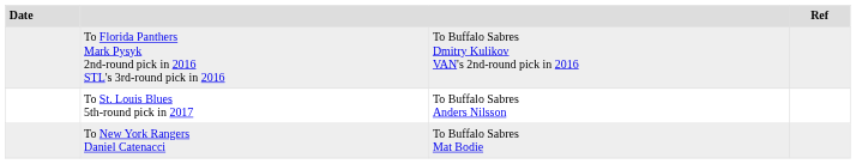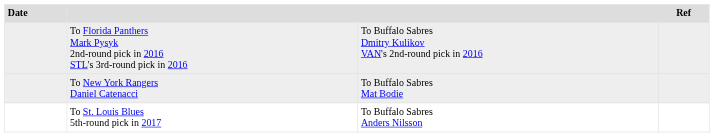 <table border=1 style="border-collapse:collapse" bordercolor="#DFDFDF" cellpadding="5" width=90%>
 <tr style="background:#ddd;">
 <td><strong>Date</strong></td>
 <th colspan="2"></th>
 <th><strong>Ref</strong></th>
 </tr>
 <tr style="background:#eee;">
 <td></td>
 <td valign="top">To <a href='#'>Florida Panthers</a><br><a href='#'>Mark Pysyk</a><br>2nd-round pick in <a href='#'>2016</a><br><a href='#'>STL</a>'s 3rd-round pick in <a href='#'>2016</a></td>
 <td valign="top">To Buffalo Sabres<br><a href='#'>Dmitry Kulikov</a><br><a href='#'>VAN</a>'s 2nd-round pick in <a href='#'>2016</a></td>
 <td></td>
 </tr>
+<tr style="background:#eee;">
+<td></td>
+<td valign="top">To <a href='#'>New York Rangers</a><br><a href='#'>Daniel Catenacci</a></td>
+<td valign="top">To Buffalo Sabres<br><a href='#'>Mat Bodie</a></td>
+<td></td>
+</tr>
 <tr>
 <td></td>
 <td valign="top">To <a href='#'>St. Louis Blues</a><br>5th-round pick in <a href='#'>2017</a></td>
 <td valign="top">To Buffalo Sabres<br><a href='#'>Anders Nilsson</a></td>
 <td></td>
 </tr>
-<tr style="background:#eee;">
-<td></td>
-<td valign="top">To <a href='#'>New York Rangers</a><br><a href='#'>Daniel Catenacci</a></td>
-<td valign="top">To Buffalo Sabres<br><a href='#'>Mat Bodie</a></td>
-<td></td>
-</tr>
 </table>
